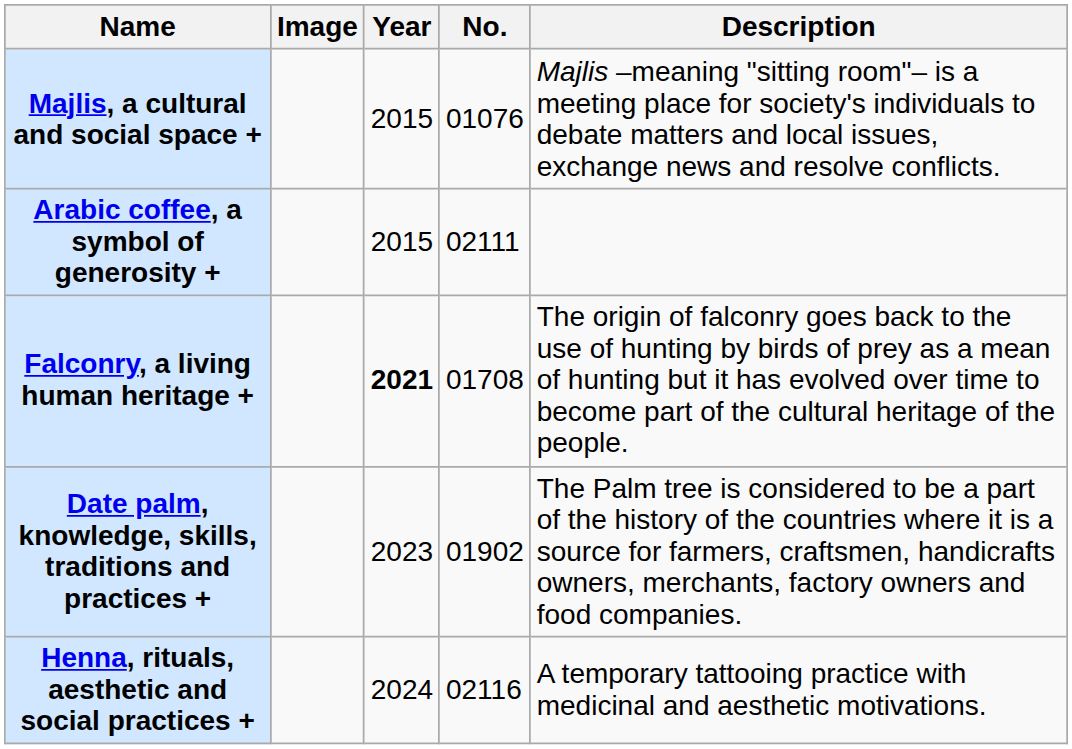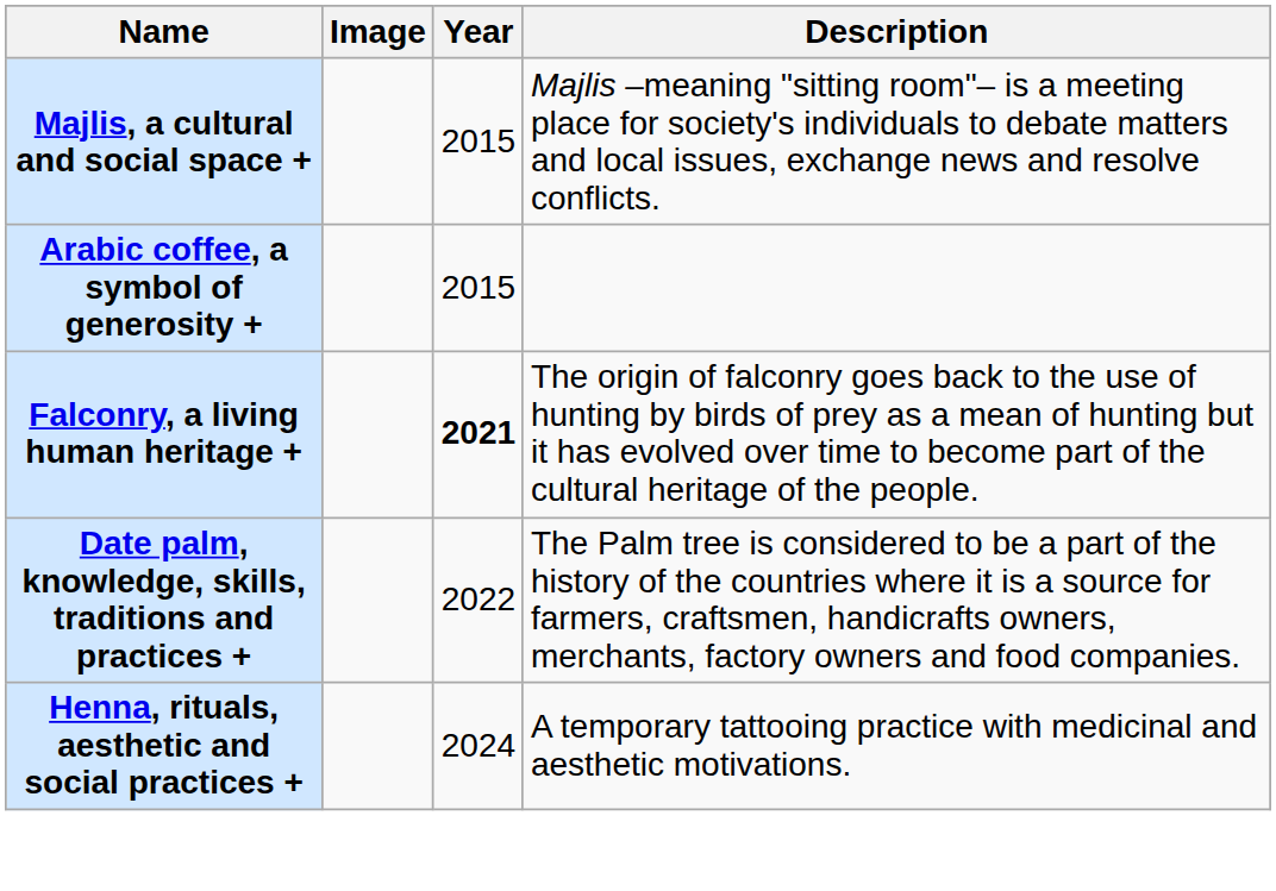 <table class="wikitable sortable plainrowheaders">
 <tr>
 <th style="width:25%">Name</th>
 <th class="unsortable">Image</th>
 <th>Year</th>
-<th>No.</th>
 <th class="unsortable">Description</th>
 </tr>
 <tr>
 <th scope="row" style="background:#D0E7FF;"><a href='#'>Majlis</a>, a cultural and social space +</th>
 <td></td>
 <td>2015</td>
-<td>01076</td>
 <td><em>Majlis</em> –meaning "sitting room"– is a meeting place for society's individuals to debate matters and local issues, exchange news and resolve conflicts.</td>
 </tr>
 <tr>
 <th scope="row" style="background:#D0E7FF;"><a href='#'>Arabic coffee</a>, a symbol of generosity +</th>
 <td></td>
 <td>2015</td>
-<td>02111</td>
 <td></td>
 </tr>
 <tr>
 <th scope="row" style="background:#D0E7FF;"><a href='#'>Falconry</a>, a living human heritage +</th>
 <td></td>
 <td><strong>2021</strong></td>
-<td>01708</td>
 <td>The origin of falconry goes back to the use of hunting by birds of prey as a mean of hunting but it has evolved over time to become part of the cultural heritage of the people.</td>
 </tr>
 <tr>
 <th scope="row" style="background:#D0E7FF;"><a href='#'>Date palm</a>, knowledge, skills, traditions and practices +</th>
 <td></td>
-<td>2023</td>
-<td>01902</td>
+<td>2022</td>
 <td>The Palm tree is considered to be a part of the history of the countries where it is a source for farmers, craftsmen, handicrafts owners, merchants, factory owners and food companies.</td>
 </tr>
 <tr>
 <th scope="row" style="background:#D0E7FF;"><a href='#'>Henna</a>, rituals, aesthetic and social practices +</th>
 <td></td>
 <td>2024</td>
-<td>02116</td>
 <td>A temporary tattooing practice with medicinal and aesthetic motivations.</td>
 </tr>
 </table>
